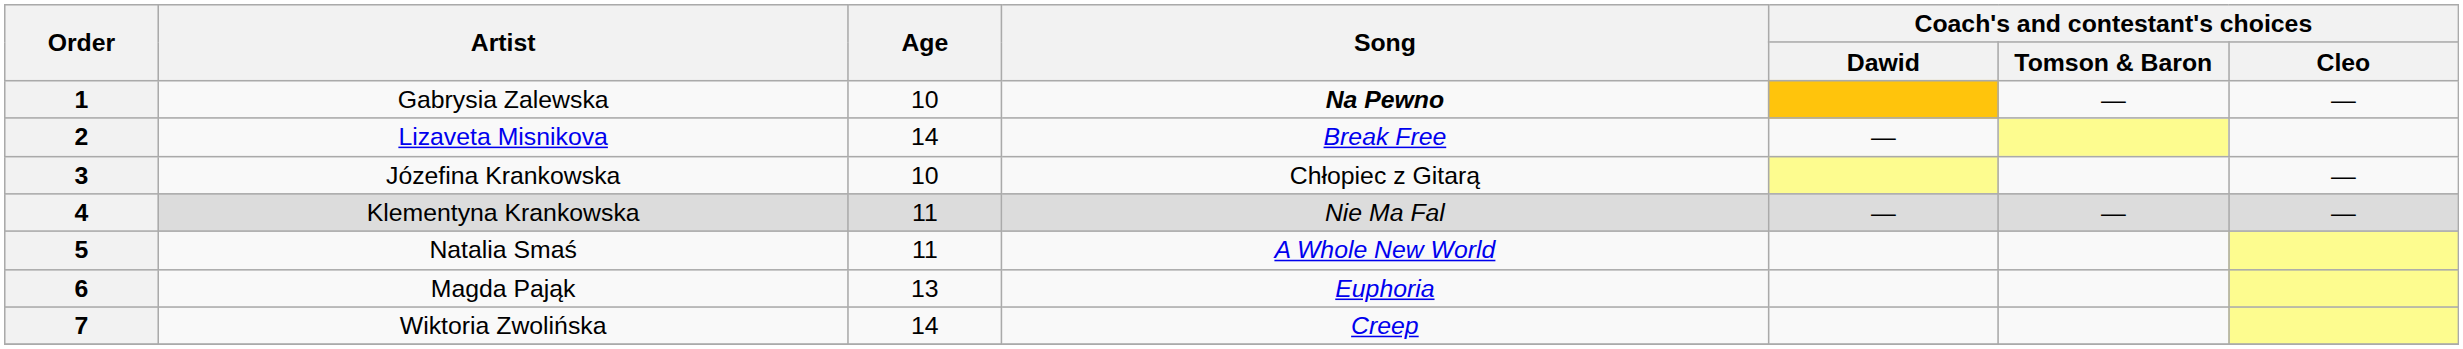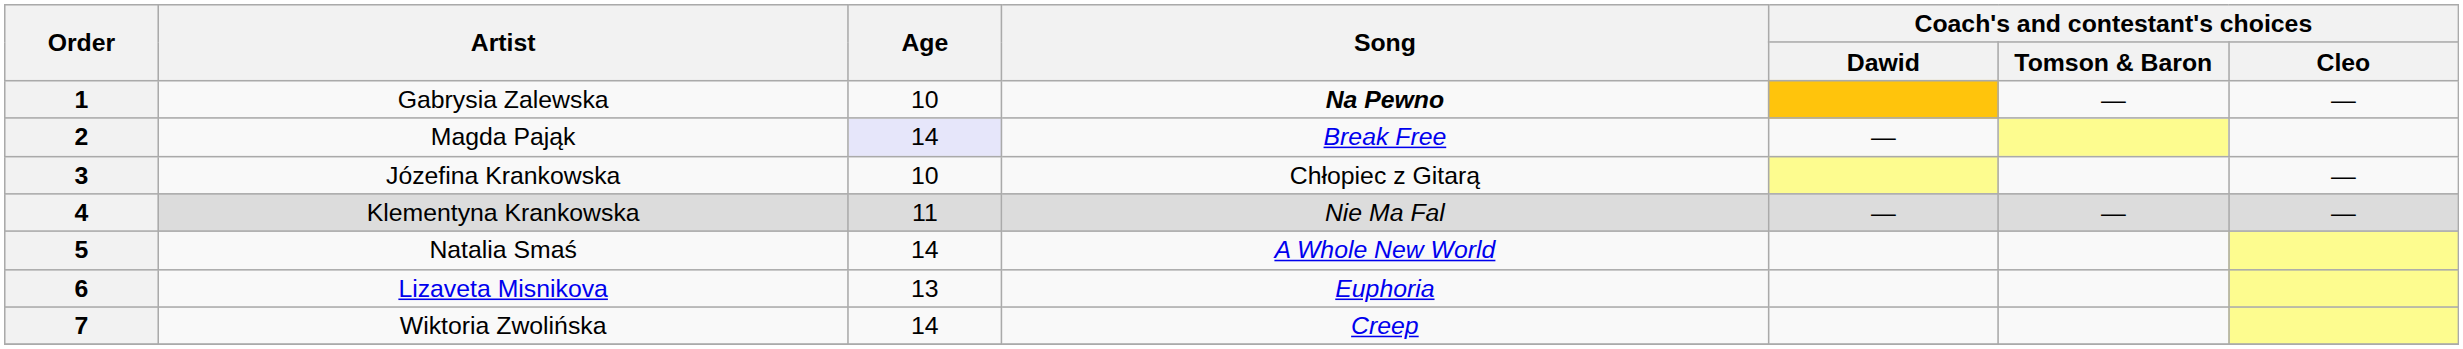 <table class="wikitable" style="text-align:center; line-height:17px; width:100%;">
 <tr>
 <th scope="col" rowspan="2" style="width:04%;">Order</th>
 <th scope="col" rowspan="2" style="width:18%;">Artist</th>
 <th scope="col" rowspan="2" style="width:04%;">Age</th>
 <th scope="col" rowspan="2" style="width:20%;">Song</th>
 <th colspan="3">Coach's and contestant's choices</th>
 </tr>
 <tr>
 <th style="width:06%;">Dawid</th>
 <th style="width:06%;">Tomson & Baron</th>
 <th style="width:06%;">Cleo</th>
 </tr>
 <tr>
 <th>1</th>
 <td>Gabrysia Zalewska</td>
 <td>10</td>
 <td><strong><em>Na Pewno</em></strong></td>
 <td style="background-color:#FFC40C;"><strong></strong></td>
 <td>—</td>
 <td>—</td>
 </tr>
 <tr>
 <th>2</th>
-<td><a href='#'>Lizaveta Misnikova</a></td>
-<td>14</td>
+<td>Magda Pająk</td>
+<td style="background: lavender;">14</td>
 <td><a href='#'><em>Break Free</em></a></td>
 <td>—</td>
 <td style="background:#fdfc8f;"><strong></strong></td>
 <td><strong><em></td>
 </tr>
 <tr>
 <th>3</th>
 <td>Józefina Krankowska</td>
 <td>10</td>
 <td></em>Chłopiec z Gitarą<em></td>
 <td style="background:#fdfc8f;"></strong><strong></td>
 <td></strong></em></td>
 <td>—</td>
 </tr>
 <tr style="background:#DCDCDC;">
 <th>4</th>
 <td>Klementyna Krankowska</td>
 <td>11</td>
 <td><em>Nie Ma Fal</em></td>
 <td>—</td>
 <td>—</td>
 <td>—</td>
 </tr>
 <tr>
 <th>5</th>
 <td>Natalia Smaś</td>
-<td>11</td>
+<td>14</td>
 <td><em><a href='#'>A Whole New World</a></em></td>
 <td><strong><em></td>
 <td></strong></em></td>
 <td style="background:#fdfc8f;"><strong></strong></td>
 </tr>
 <tr>
 <th>6</th>
-<td>Magda Pająk</td>
+<td><a href='#'>Lizaveta Misnikova</a></td>
 <td>13</td>
 <td><a href='#'><em>Euphoria</em></a></td>
 <td><strong><em></td>
 <td></strong></em></td>
 <td style="background:#fdfc8f;"><strong></strong></td>
 </tr>
 <tr>
 <th>7</th>
 <td>Wiktoria Zwolińska</td>
 <td>14</td>
 <td><a href='#'><em>Creep</em></a></td>
 <td><strong><em></td>
 <td></strong></em></td>
 <td style="background:#fdfc8f;"><strong></strong></td>
 </tr>
 <tr>
 </tr>
 </table>
